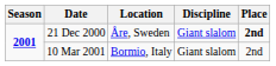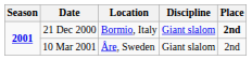 <table class="wikitable" style="text-align:center; font-size:95%;">
 <tr>
 <th>Season</th>
 <th>Date</th>
 <th>Location</th>
 <th>Discipline</th>
 <th>Place</th>
 </tr>
 <tr>
 <td rowspan=2><strong><a href='#'>2001</a></strong></td>
 <td align=right>21 Dec 2000</td>
-<td align=left> <a href='#'>Åre</a>, Sweden</td>
+<td align=left> <a href='#'>Bormio</a>, Italy</td>
 <td><a href='#'>Giant slalom</a></td>
 <td><strong>2nd</strong></td>
 </tr>
 <tr>
 <td align=right>10 Mar 2001</td>
-<td align=left> <a href='#'>Bormio</a>, Italy</td>
+<td align=left> <a href='#'>Åre</a>, Sweden</td>
 <td>Giant slalom</td>
 <td>2nd</td>
 </tr>
 </table>
